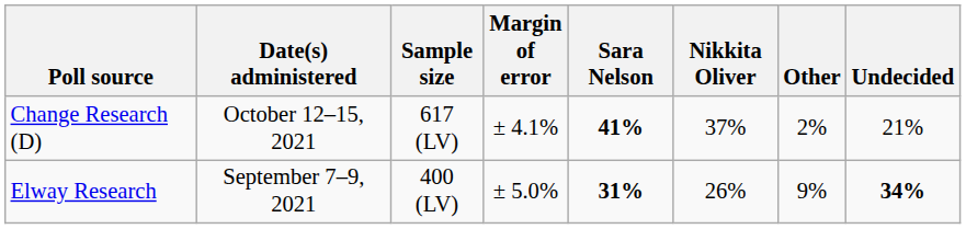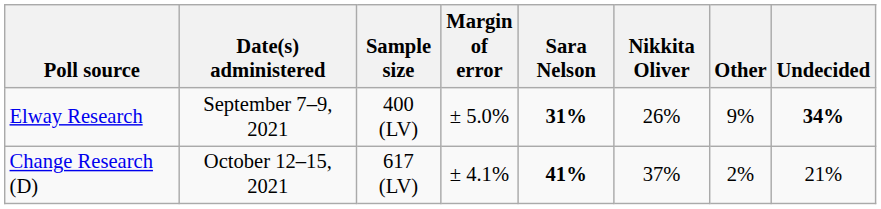 <table class="wikitable" style="font-size:90%;text-align:center;">
 <tr valign=bottom>
 <th>Poll source</th>
 <th>Date(s)<br>administered</th>
 <th>Sample<br>size</th>
 <th>Margin<br>of error</th>
 <th style="width:60px;">Sara<br>Nelson</th>
 <th style="width:60px;">Nikkita<br>Oliver</th>
 <th>Other</th>
 <th>Undecided</th>
 </tr>
 <tr>
+<td style="text-align:left;"><a href='#'>Elway Research</a></td>
+<td>September 7–9, 2021</td>
+<td>400 (LV)</td>
+<td>± 5.0%</td>
+<td><strong>31%</strong></td>
+<td>26%</td>
+<td>9%</td>
+<td><strong>34%</strong></td>
+</tr>
+<tr>
 <td style="text-align:left;"><a href='#'>Change Research</a> (D)</td>
 <td>October 12–15, 2021</td>
 <td>617 (LV)</td>
 <td>± 4.1%</td>
 <td><strong>41%</strong></td>
 <td>37%</td>
 <td>2%</td>
 <td>21%</td>
 </tr>
-<tr>
-<td style="text-align:left;"><a href='#'>Elway Research</a></td>
-<td>September 7–9, 2021</td>
-<td>400 (LV)</td>
-<td>± 5.0%</td>
-<td><strong>31%</strong></td>
-<td>26%</td>
-<td>9%</td>
-<td><strong>34%</strong></td>
-</tr>
 </table>
